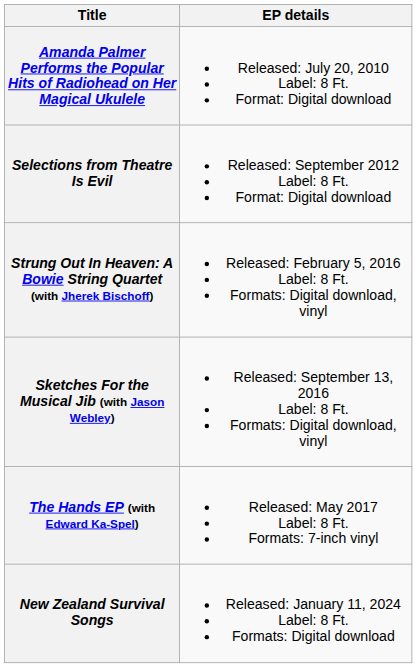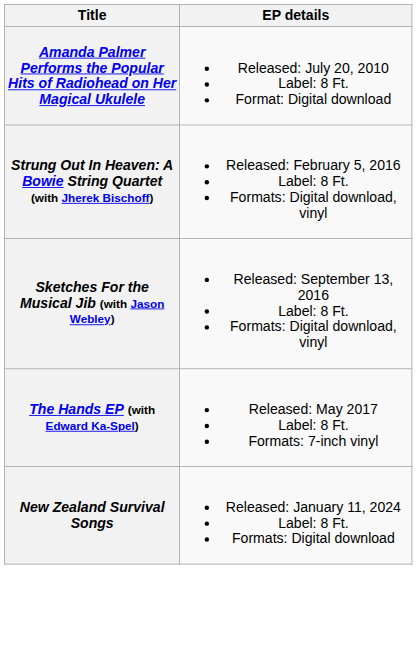 <table class="wikitable plainrowheaders" style="text-align:center;" border="1">
 <tr>
 <th scope="col" rowspan="1" style="width:12em;">Title</th>
 <th scope="col" rowspan="1" style="width:16em;">EP details</th>
 </tr>
 <tr>
 <th scope="row"><em><a href='#'>Amanda Palmer Performs the Popular Hits of Radiohead on Her Magical Ukulele</a></em></th>
 <td><br><ul><li>Released: July 20, 2010</li><li>Label: 8 Ft.</li><li>Format: Digital download</li></ul></td>
-</tr>
-<tr>
-<th scope="row"><em>Selections from Theatre Is Evil</em></th>
-<td><br><ul><li>Released: September 2012</li><li>Label: 8 Ft.</li><li>Format: Digital download</li></ul></td>
 </tr>
 <tr>
 <th scope="row"><em>Strung Out In Heaven: A <a href='#'>Bowie</a> String Quartet</em> <small>(with <a href='#'>Jherek Bischoff</a>)</small></th>
 <td><br><ul><li>Released: February 5, 2016</li><li>Label: 8 Ft.</li><li>Formats: Digital download, vinyl</li></ul></td>
 </tr>
 <tr>
 <th scope="row"><em>Sketches For the Musical Jib</em> <small>(with <a href='#'>Jason Webley</a>)</small></th>
 <td><br><ul><li>Released: September 13, 2016</li><li>Label: 8 Ft.</li><li>Formats: Digital download, vinyl</li></ul></td>
 </tr>
 <tr>
 <th scope="row"><em><a href='#'>The Hands EP</a></em> <small>(with <a href='#'>Edward Ka-Spel</a>)</small></th>
 <td><br><ul><li>Released: May 2017</li><li>Label: 8 Ft.</li><li>Formats: 7-inch vinyl</li></ul></td>
 </tr>
 <tr>
 <th scope="row"><em>New Zealand Survival Songs</em></th>
 <td><br><ul><li>Released: January 11, 2024</li><li>Label: 8 Ft.</li><li>Formats: Digital download</li></ul></td>
 </tr>
 </table>
